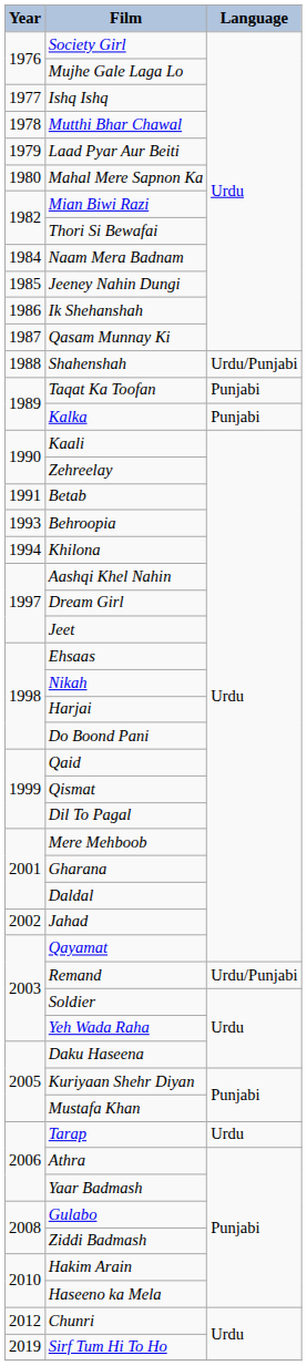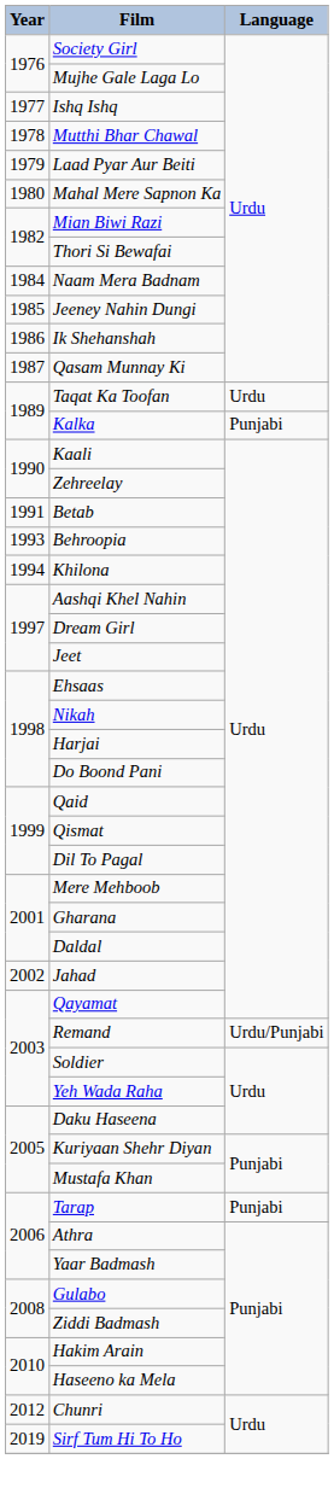 <table class="wikitable" style="font-size:90%">
 <tr style="text-align:center;">
 <th style="background:#B0C4DE;">Year</th>
 <th style="background:#B0C4DE;">Film</th>
 <th style="background:#B0C4DE;">Language</th>
 </tr>
 <tr>
 <td rowspan="2">1976</td>
 <td><em><a href='#'>Society Girl</a></em></td>
 <td rowspan="12"><a href='#'>Urdu</a></td>
 </tr>
 <tr>
 <td><em>Mujhe Gale Laga Lo</em></td>
 </tr>
 <tr>
 <td>1977</td>
 <td><em>Ishq Ishq</em></td>
 </tr>
 <tr>
 <td>1978</td>
 <td><em><a href='#'>Mutthi Bhar Chawal</a></em></td>
 </tr>
 <tr>
 <td>1979</td>
 <td><em>Laad Pyar Aur Beiti</em></td>
 </tr>
 <tr>
 <td>1980</td>
 <td><em>Mahal Mere Sapnon Ka</em></td>
 </tr>
 <tr>
 <td rowspan="2">1982</td>
 <td><em><a href='#'>Mian Biwi Razi</a></em></td>
 </tr>
 <tr>
 <td><em>Thori Si Bewafai</em></td>
 </tr>
 <tr>
 <td>1984</td>
 <td><em>Naam Mera Badnam</em></td>
 </tr>
 <tr>
 <td>1985</td>
 <td><em>Jeeney Nahin Dungi</em></td>
 </tr>
 <tr>
 <td>1986</td>
 <td><em>Ik Shehanshah</em></td>
 </tr>
 <tr>
 <td>1987</td>
 <td><em>Qasam Munnay Ki</em></td>
 </tr>
 <tr>
-<td>1988</td>
-<td><em>Shahenshah</em></td>
-<td>Urdu/Punjabi</td>
-</tr>
-<tr>
 <td rowspan="2">1989</td>
 <td><em>Taqat Ka Toofan</em></td>
-<td>Punjabi</td>
+<td>Urdu</td>
 </tr>
 <tr>
 <td><em><a href='#'>Kalka</a></em></td>
 <td>Punjabi</td>
 </tr>
 <tr>
 <td rowspan="2">1990</td>
 <td><em>Kaali</em></td>
 <td rowspan="20">Urdu</td>
 </tr>
 <tr>
 <td><em>Zehreelay </em></td>
 </tr>
 <tr>
 <td>1991</td>
 <td><em>Betab</em></td>
 </tr>
 <tr>
 <td>1993</td>
 <td><em>Behroopia</em></td>
 </tr>
 <tr>
 <td>1994</td>
 <td><em>Khilona</em></td>
 </tr>
 <tr>
 <td rowspan="3">1997</td>
 <td><em>Aashqi Khel Nahin</em></td>
 </tr>
 <tr>
 <td><em>Dream Girl</em></td>
 </tr>
 <tr>
 <td><em>Jeet</em></td>
 </tr>
 <tr>
 <td rowspan="4">1998</td>
 <td><em>Ehsaas</em></td>
 </tr>
 <tr>
 <td><em><a href='#'>Nikah</a></em></td>
 </tr>
 <tr>
 <td><em>Harjai</em></td>
 </tr>
 <tr>
 <td><em>Do Boond Pani</em></td>
 </tr>
 <tr>
 <td rowspan="3">1999</td>
 <td><em>Qaid</em></td>
 </tr>
 <tr>
 <td><em>Qismat </em></td>
 </tr>
 <tr>
 <td><em>Dil To Pagal </em></td>
 </tr>
 <tr>
 <td rowspan="3">2001</td>
 <td><em>Mere Mehboob  </em></td>
 </tr>
 <tr>
 <td><em>Gharana</em></td>
 </tr>
 <tr>
 <td><em>Daldal</em></td>
 </tr>
 <tr>
 <td>2002</td>
 <td><em>Jahad</em></td>
 </tr>
 <tr>
 <td rowspan="4">2003</td>
 <td><em><a href='#'>Qayamat</a></em></td>
 </tr>
 <tr>
 <td><em>Remand</em></td>
 <td>Urdu/Punjabi</td>
 </tr>
 <tr>
 <td><em>Soldier</em></td>
 <td rowspan="3">Urdu</td>
 </tr>
 <tr>
 <td><em><a href='#'>Yeh Wada Raha</a></em></td>
 </tr>
 <tr>
 <td rowspan="3">2005</td>
 <td><em>Daku Haseena </em></td>
 </tr>
 <tr>
 <td><em>Kuriyaan Shehr Diyan </em></td>
 <td rowspan="2">Punjabi</td>
 </tr>
 <tr>
 <td><em>Mustafa Khan </em></td>
 </tr>
 <tr>
 <td rowspan="3">2006</td>
 <td><em><a href='#'>Tarap</a> </em></td>
-<td>Urdu</td>
+<td>Punjabi</td>
 </tr>
 <tr>
 <td><em>Athra </em></td>
 <td rowspan="6">Punjabi</td>
 </tr>
 <tr>
 <td><em>Yaar Badmash</em></td>
 </tr>
 <tr>
 <td rowspan="2">2008</td>
 <td><em><a href='#'>Gulabo</a> </em></td>
 </tr>
 <tr>
 <td><em>Ziddi Badmash </em></td>
 </tr>
 <tr>
 <td rowspan="2">2010</td>
 <td><em>Hakim Arain </em></td>
 </tr>
 <tr>
 <td><em>Haseeno ka Mela </em></td>
 </tr>
 <tr>
 <td>2012</td>
 <td><em>Chunri </em></td>
 <td rowspan="2">Urdu</td>
 </tr>
 <tr>
 <td>2019</td>
 <td><em><a href='#'>Sirf Tum Hi To Ho</a></em></td>
 </tr>
 <tr>
 </tr>
 </table>
